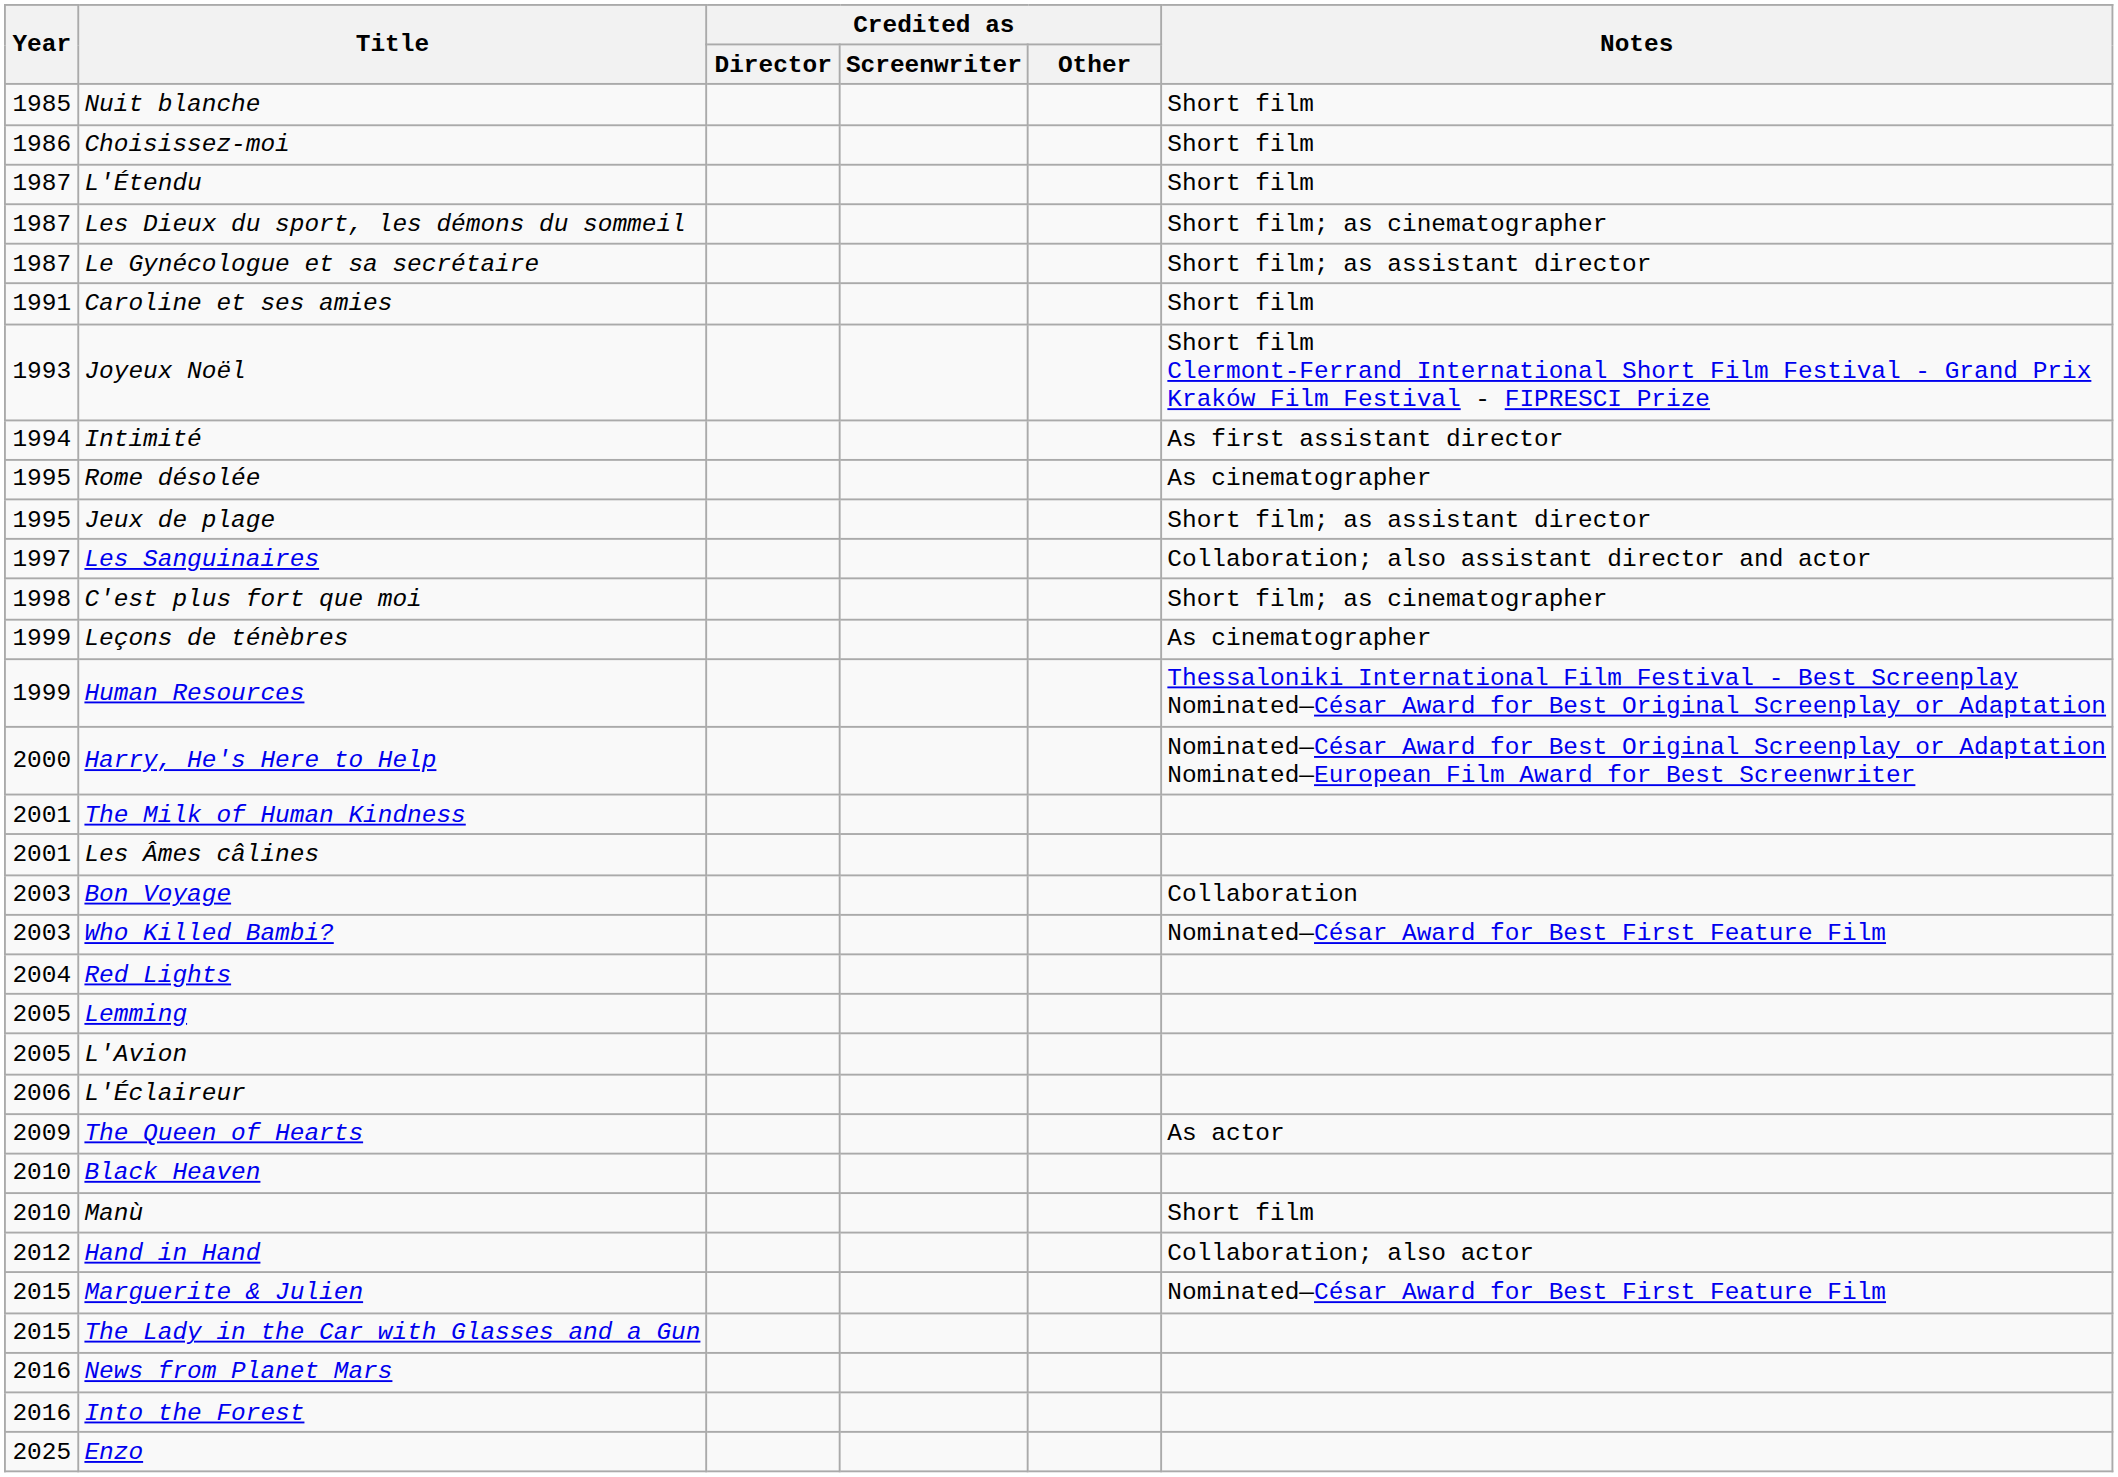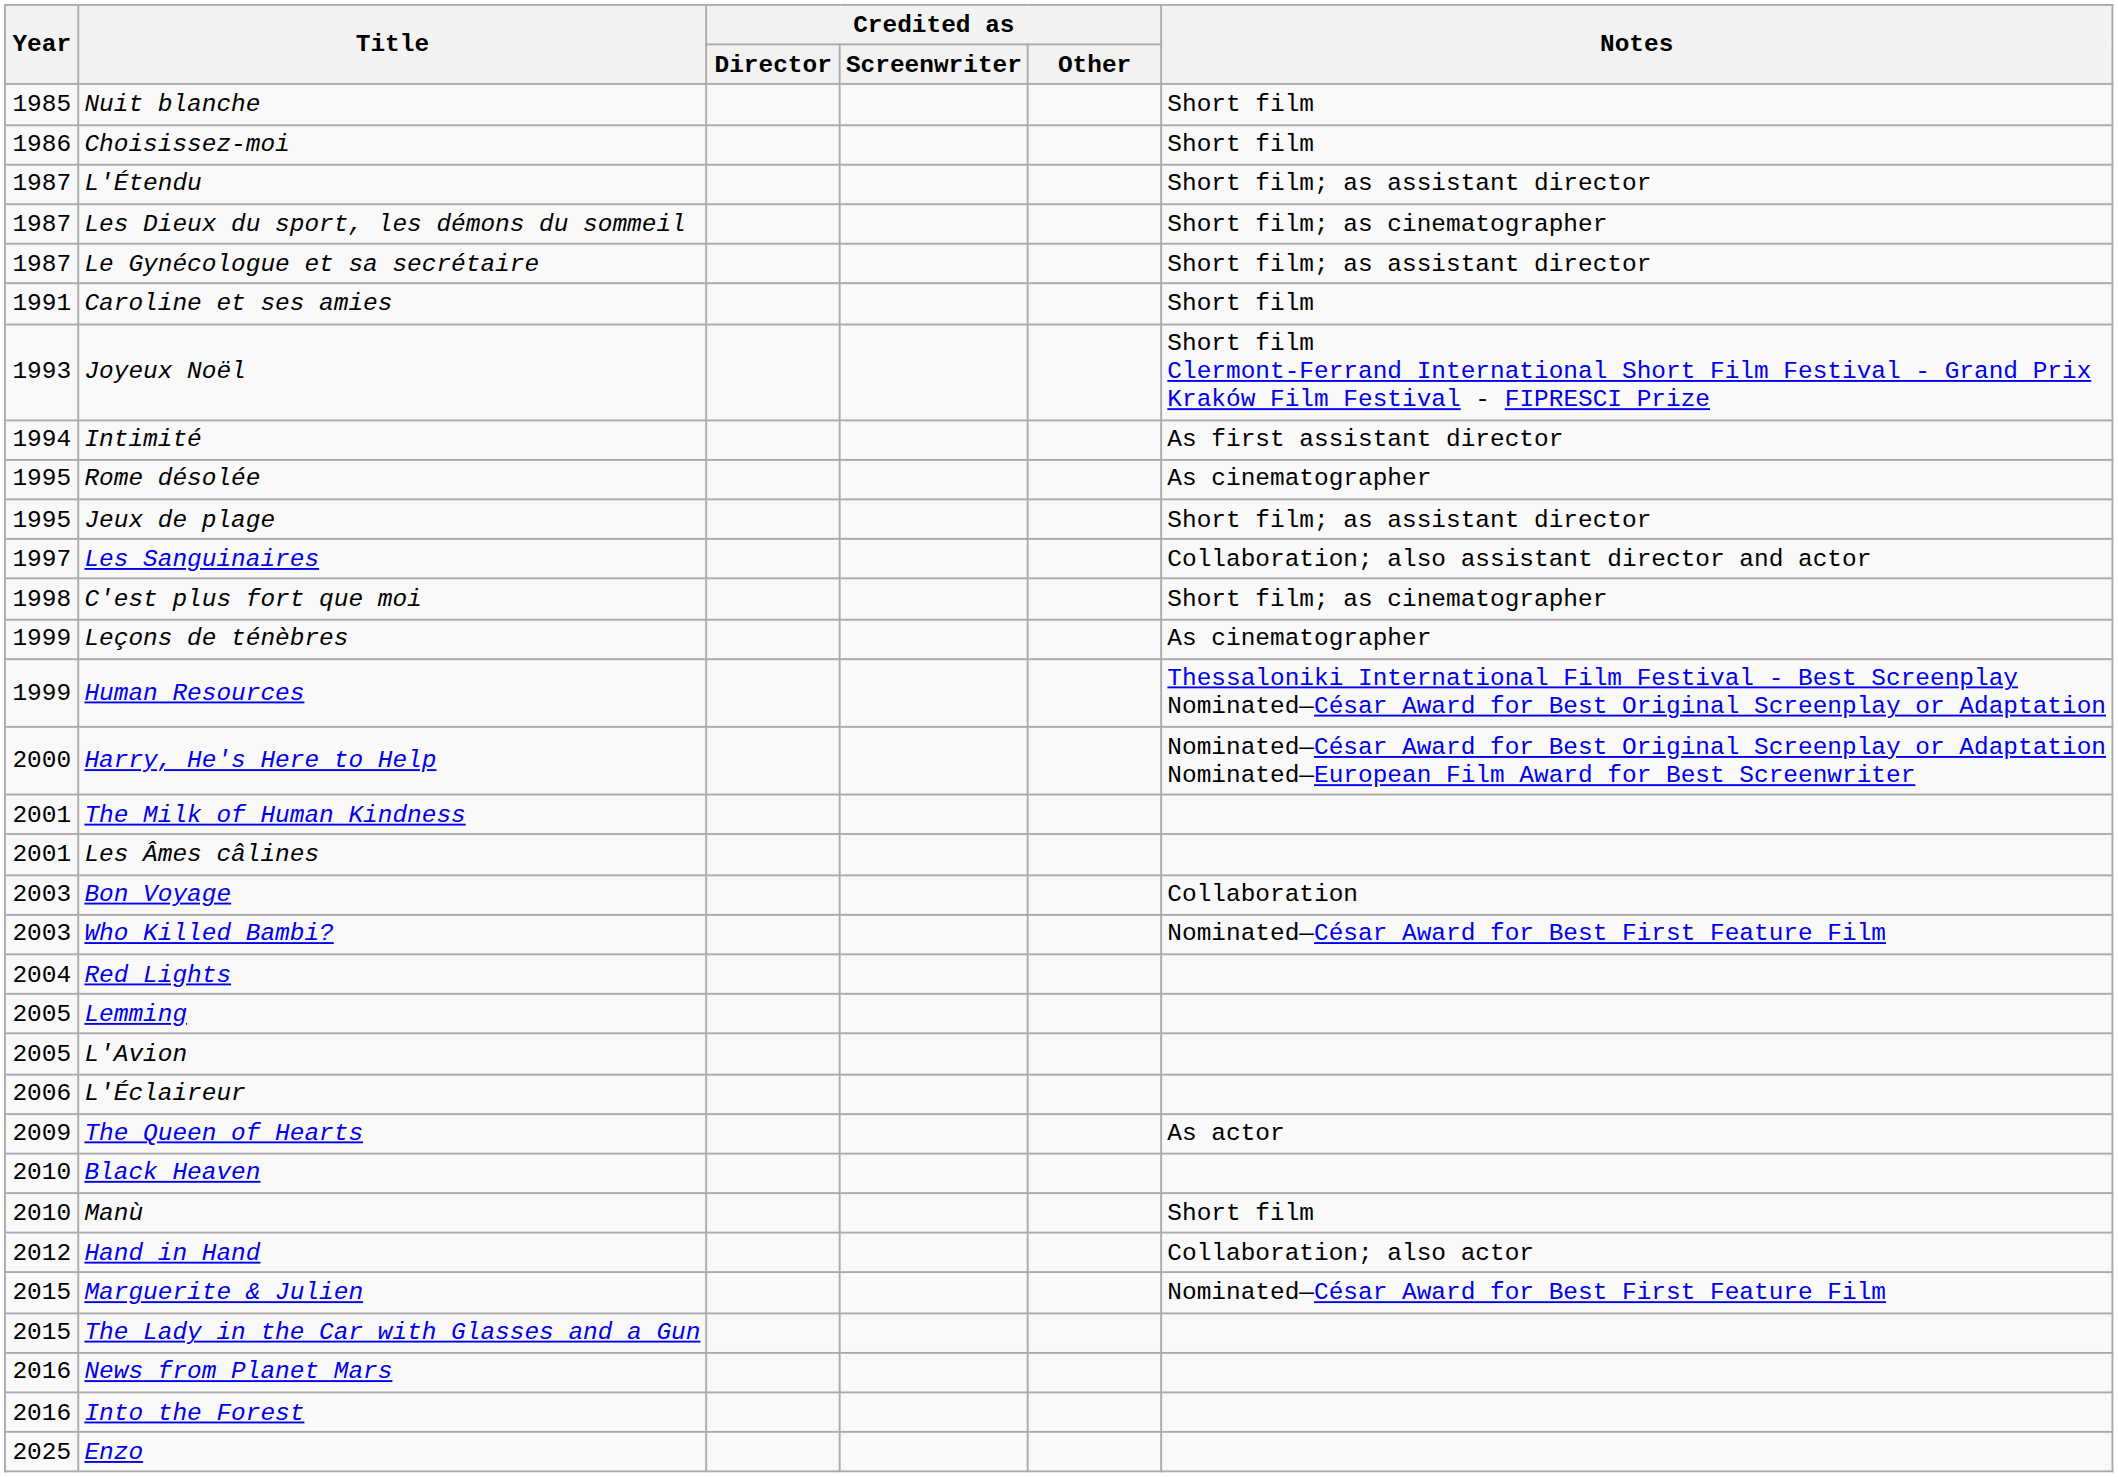 <table class="wikitable sortable">
 <tr>
 <th rowspan=2 width="33">Year</th>
 <th rowspan=2>Title</th>
 <th colspan=3>Credited as</th>
 <th rowspan=2>Notes</th>
 </tr>
 <tr>
 <th width=65>Director</th>
 <th width=65>Screenwriter</th>
 <th width=65>Other</th>
 </tr>
 <tr>
 <td align="center">1985</td>
 <td align="left"><em>Nuit blanche</em></td>
 <td></td>
 <td></td>
 <td></td>
 <td>Short film</td>
 </tr>
 <tr>
 <td align="center">1986</td>
 <td align="left"><em>Choisissez-moi</em></td>
 <td></td>
 <td></td>
 <td></td>
 <td>Short film</td>
 </tr>
 <tr>
 <td align="center">1987</td>
 <td align="left"><em>L'Étendu</em></td>
 <td></td>
 <td></td>
 <td></td>
-<td>Short film</td>
+<td>Short film; as assistant director</td>
 </tr>
 <tr>
 <td align="center">1987</td>
 <td align="left"><em>Les Dieux du sport, les démons du sommeil</em></td>
 <td></td>
 <td></td>
 <td></td>
 <td>Short film; as cinematographer</td>
 </tr>
 <tr>
 <td align="center">1987</td>
 <td align="left"><em>Le Gynécologue et sa secrétaire</em></td>
 <td></td>
 <td></td>
 <td></td>
 <td>Short film; as assistant director</td>
 </tr>
 <tr>
 <td align="center">1991</td>
 <td align="left"><em>Caroline et ses amies</em></td>
 <td></td>
 <td></td>
 <td></td>
 <td>Short film</td>
 </tr>
 <tr>
 <td align="center">1993</td>
 <td align="left"><em>Joyeux Noël</em></td>
 <td></td>
 <td></td>
 <td></td>
 <td>Short film<br><a href='#'>Clermont-Ferrand International Short Film Festival -  Grand Prix</a><br><a href='#'>Kraków Film Festival</a> - <a href='#'>FIPRESCI Prize</a></td>
 </tr>
 <tr>
 <td align="center">1994</td>
 <td align="left"><em>Intimité</em></td>
 <td></td>
 <td></td>
 <td></td>
 <td>As first assistant director</td>
 </tr>
 <tr>
 <td align="center">1995</td>
 <td align="left"><em>Rome désolée</em></td>
 <td></td>
 <td></td>
 <td></td>
 <td>As cinematographer</td>
 </tr>
 <tr>
 <td align="center">1995</td>
 <td align="left"><em>Jeux de plage</em></td>
 <td></td>
 <td></td>
 <td></td>
 <td>Short film; as assistant director</td>
 </tr>
 <tr>
 <td align="center">1997</td>
 <td align="left"><em><a href='#'>Les Sanguinaires</a></em></td>
 <td></td>
 <td></td>
 <td></td>
 <td>Collaboration; also assistant director and actor</td>
 </tr>
 <tr>
 <td align="center">1998</td>
 <td align="left"><em>C'est plus fort que moi</em></td>
 <td></td>
 <td></td>
 <td></td>
 <td>Short film; as cinematographer</td>
 </tr>
 <tr>
 <td align="center">1999</td>
 <td align="left"><em>Leçons de ténèbres</em></td>
 <td></td>
 <td></td>
 <td></td>
 <td>As cinematographer</td>
 </tr>
 <tr>
 <td align="center">1999</td>
 <td align="left"><em><a href='#'>Human Resources</a></em></td>
 <td></td>
 <td></td>
 <td></td>
 <td><a href='#'>Thessaloniki International Film Festival - Best Screenplay</a><br>Nominated—<a href='#'>César Award for Best Original Screenplay or Adaptation</a></td>
 </tr>
 <tr>
 <td align="center">2000</td>
 <td align="left"><em><a href='#'>Harry, He's Here to Help</a></em></td>
 <td></td>
 <td></td>
 <td></td>
 <td>Nominated—<a href='#'>César Award for Best Original Screenplay or Adaptation</a><br>Nominated—<a href='#'>European Film Award for Best Screenwriter</a></td>
 </tr>
 <tr>
 <td align="center">2001</td>
 <td align="left"><em><a href='#'>The Milk of Human Kindness</a></em></td>
 <td></td>
 <td></td>
 <td></td>
 <td></td>
 </tr>
 <tr>
 <td align="center">2001</td>
 <td align="left"><em>Les Âmes câlines</em></td>
 <td></td>
 <td></td>
 <td></td>
 <td></td>
 </tr>
 <tr>
 <td align="center">2003</td>
 <td align="left"><em><a href='#'>Bon Voyage</a></em></td>
 <td></td>
 <td></td>
 <td></td>
 <td>Collaboration</td>
 </tr>
 <tr>
 <td align="center">2003</td>
 <td align="left"><em><a href='#'>Who Killed Bambi?</a></em></td>
 <td></td>
 <td></td>
 <td></td>
 <td>Nominated—<a href='#'>César Award for Best First Feature Film</a></td>
 </tr>
 <tr>
 <td align="center">2004</td>
 <td align="left"><em><a href='#'>Red Lights</a></em></td>
 <td></td>
 <td></td>
 <td></td>
 <td></td>
 </tr>
 <tr>
 <td align="center">2005</td>
 <td align="left"><em><a href='#'>Lemming</a></em></td>
 <td></td>
 <td></td>
 <td></td>
 <td></td>
 </tr>
 <tr>
 <td align="center">2005</td>
 <td align="left"><em>L'Avion</em></td>
 <td></td>
 <td></td>
 <td></td>
 <td></td>
 </tr>
 <tr>
 <td align="center">2006</td>
 <td align="left"><em>L'Éclaireur</em></td>
 <td></td>
 <td></td>
 <td></td>
 <td></td>
 </tr>
 <tr>
 <td align="center">2009</td>
 <td align="left"><em><a href='#'>The Queen of Hearts</a></em></td>
 <td></td>
 <td></td>
 <td></td>
 <td>As actor</td>
 </tr>
 <tr>
 <td align="center">2010</td>
 <td align="left"><em><a href='#'>Black Heaven</a></em></td>
 <td></td>
 <td></td>
 <td></td>
 <td></td>
 </tr>
 <tr>
 <td align="center">2010</td>
 <td align="left"><em>Manù</em></td>
 <td></td>
 <td></td>
 <td></td>
 <td>Short film</td>
 </tr>
 <tr>
 <td align="center">2012</td>
 <td align="left"><em><a href='#'>Hand in Hand</a></em></td>
 <td></td>
 <td></td>
 <td></td>
 <td>Collaboration; also actor</td>
 </tr>
 <tr>
 <td align="center">2015</td>
 <td align="left"><em><a href='#'>Marguerite & Julien</a></em></td>
 <td></td>
 <td></td>
 <td></td>
 <td>Nominated—<a href='#'>César Award for Best First Feature Film</a></td>
 </tr>
 <tr>
 <td align="center">2015</td>
 <td align="left"><em><a href='#'>The Lady in the Car with Glasses and a Gun</a></em></td>
 <td></td>
 <td></td>
 <td></td>
 <td></td>
 </tr>
 <tr>
 <td align="center">2016</td>
 <td align="left"><em><a href='#'>News from Planet Mars</a></em></td>
 <td></td>
 <td></td>
 <td></td>
 <td></td>
 </tr>
 <tr>
 <td align="center">2016</td>
 <td align="left"><em><a href='#'>Into the Forest</a></em></td>
 <td></td>
 <td></td>
 <td></td>
 <td></td>
 </tr>
 <tr>
 <td align="center">2025</td>
 <td align="left"><em><a href='#'>Enzo</a></em></td>
 <td></td>
 <td></td>
 <td></td>
 <td></td>
 </tr>
 </table>
